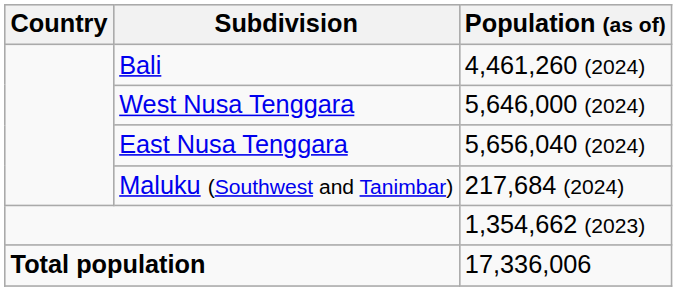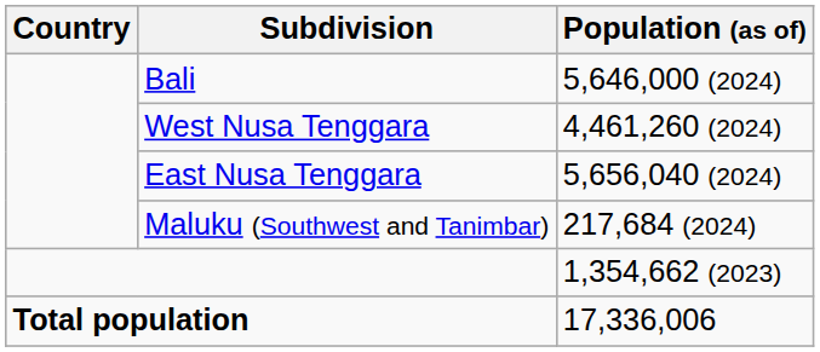 <table class="wikitable">
 <tr>
 <th>Country</th>
 <th>Subdivision</th>
 <th>Population <small>(as of)</small></th>
 </tr>
 <tr>
 <td rowspan=4></td>
 <td><a href='#'>Bali</a></td>
-<td>4,461,260 <small>(2024)</small></td>
+<td>5,646,000 <small>(2024)</small></td>
 </tr>
 <tr>
 <td><a href='#'>West Nusa Tenggara</a></td>
-<td>5,646,000 <small>(2024)</small></td>
+<td>4,461,260 <small>(2024)</small></td>
 </tr>
 <tr>
 <td><a href='#'>East Nusa Tenggara</a></td>
 <td>5,656,040 <small>(2024)</small></td>
 </tr>
 <tr>
 <td><a href='#'>Maluku</a> <small>(<a href='#'>Southwest</a> and <a href='#'>Tanimbar</a>)</small></td>
 <td> 217,684 <small>(2024)</small></td>
 </tr>
 <tr>
 <td colspan=2></td>
 <td>1,354,662 <small>(2023)</small></td>
 </tr>
 <tr>
 <td colspan=2><strong>Total population</strong></td>
 <td>17,336,006</td>
 </tr>
 </table>
